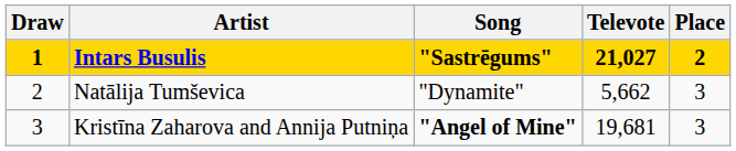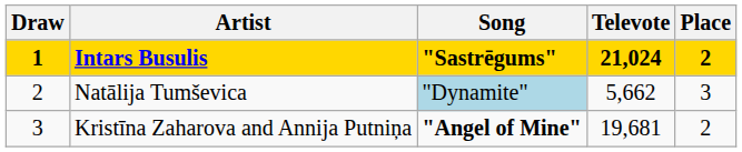 <table class="sortable wikitable" style="margin: 1em auto 1em auto; text-align:center">
 <tr>
 <th>Draw</th>
 <th>Artist</th>
 <th>Song</th>
 <th>Televote</th>
 <th>Place</th>
 </tr>
 <tr style="font-weight:bold; background:gold;">
 <td>1</td>
 <td align="left"><a href='#'>Intars Busulis</a></td>
 <td align="left">"Sastrēgums"</td>
-<td>21,027</td>
+<td>21,024</td>
 <td>2</td>
 </tr>
 <tr>
 <td>2</td>
 <td align="left">Natālija Tumševica</td>
-<td align="left">"Dynamite"</td>
+<td align="left" style="background: lightblue;">"Dynamite"</td>
 <td>5,662</td>
 <td>3</td>
 </tr>
 <tr>
 <td>3</td>
 <td align="left">Kristīna Zaharova and Annija Putniņa</td>
 <td align="left"><strong>"Angel of Mine"</strong></td>
 <td>19,681</td>
-<td>3</td>
+<td>2</td>
 </tr>
 </table>
